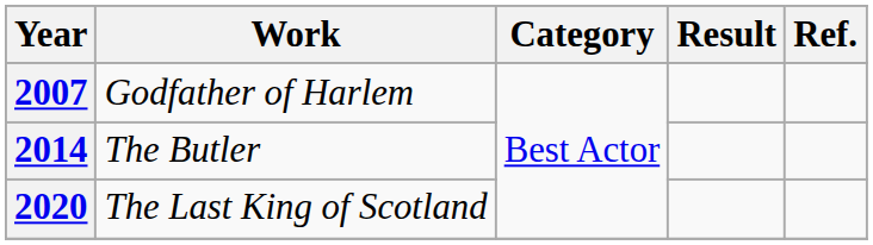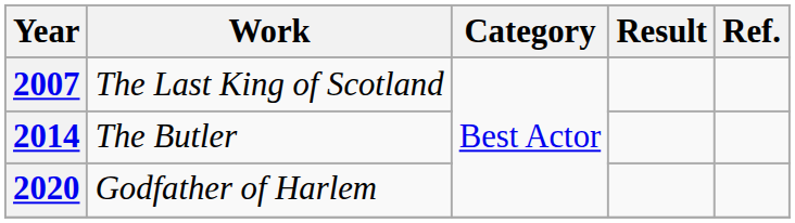 <table class="wikitable">
 <tr>
 <th>Year</th>
 <th>Work</th>
 <th>Category</th>
 <th>Result</th>
 <th>Ref.</th>
 </tr>
 <tr>
 <th scope="row" rowspan="1"><a href='#'>2007</a></th>
-<td><em>Godfather of Harlem</em></td>
+<td rowspan="1"><em>The Last King of Scotland</em></td>
 <td rowspan="3"><a href='#'>Best Actor</a></td>
 <td></td>
 <td rowspan="1"></td>
 </tr>
 <tr>
 <th scope="row"><a href='#'>2014</a></th>
 <td><em>The Butler</em></td>
 <td></td>
 <td></td>
 </tr>
 <tr>
 <th scope="row"><a href='#'>2020</a></th>
-<td rowspan="1"><em>The Last King of Scotland</em></td>
+<td><em>Godfather of Harlem</em></td>
 <td></td>
 <td></td>
 </tr>
 <tr>
 </tr>
 </table>
